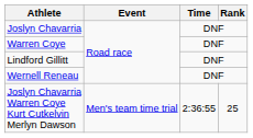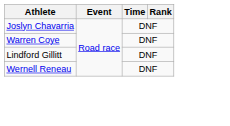 <table class=wikitable style="font-size:90%">
 <tr>
 <th>Athlete</th>
 <th>Event</th>
 <th>Time</th>
 <th>Rank</th>
 </tr>
 <tr align=center>
 <td align=left><a href='#'>Joslyn Chavarria</a></td>
 <td align=left rowspan=4><a href='#'>Road race</a></td>
 <td colspan=2>DNF</td>
 </tr>
 <tr align=center>
 <td align=left><a href='#'>Warren Coye</a></td>
 <td colspan=2>DNF</td>
 </tr>
 <tr align=center>
 <td align=left>Lindford Gillitt</td>
 <td colspan=2>DNF</td>
 </tr>
 <tr align=center>
 <td align=left><a href='#'>Wernell Reneau</a></td>
 <td colspan=2>DNF</td>
 </tr>
-<tr align=center>
-<td align=left><a href='#'>Joslyn Chavarria</a><br><a href='#'>Warren Coye</a><br><a href='#'>Kurt Cutkelvin</a><br>Merlyn Dawson</td>
-<td align=left><a href='#'>Men's team time trial</a></td>
-<td>2:36:55</td>
-<td>25</td>
-</tr>
 </table>
